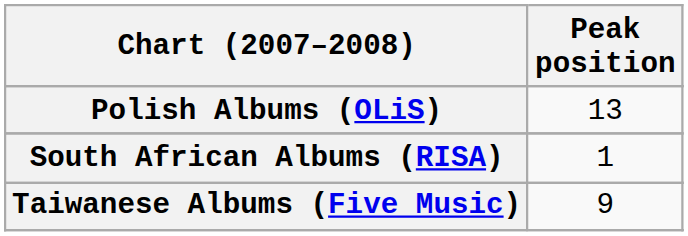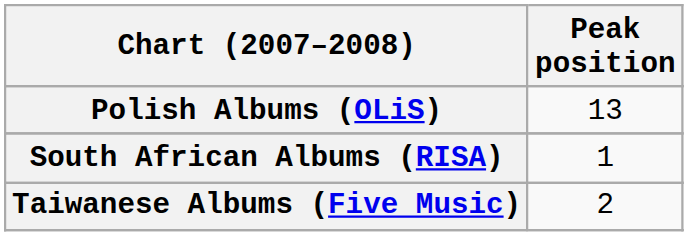 <table class="wikitable sortable plainrowheaders" style="text-align:center">
 <tr>
 <th scope="col">Chart (2007–2008)</th>
 <th scope="col">Peak<br>position</th>
 </tr>
 <tr>
 </tr>
 <tr>
 </tr>
 <tr>
 </tr>
 <tr>
 </tr>
 <tr>
 </tr>
 <tr>
 </tr>
 <tr>
 </tr>
 <tr>
 </tr>
 <tr>
 </tr>
 <tr>
 </tr>
 <tr>
 </tr>
 <tr>
 </tr>
 <tr>
 </tr>
 <tr>
 <th scope="row">Polish Albums (<a href='#'>OLiS</a>)</th>
 <td>13</td>
 </tr>
 <tr>
 </tr>
 <tr>
 </tr>
 <tr>
 </tr>
 <tr>
 <th scope="row">South African Albums (<a href='#'>RISA</a>)</th>
 <td style="text-align:center;">1</td>
 </tr>
 <tr>
 </tr>
 <tr>
 </tr>
 <tr>
 </tr>
 <tr>
 <th scope="row">Taiwanese Albums (<a href='#'>Five Music</a>)</th>
-<td>9</td>
+<td>2</td>
 </tr>
 <tr>
 </tr>
 <tr>
 </tr>
 <tr>
 </tr>
 <tr>
 </tr>
 </table>
